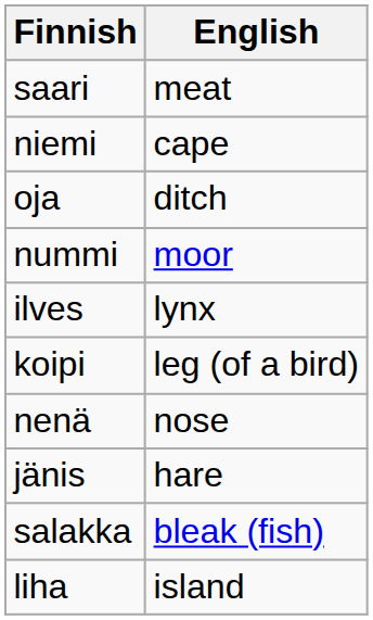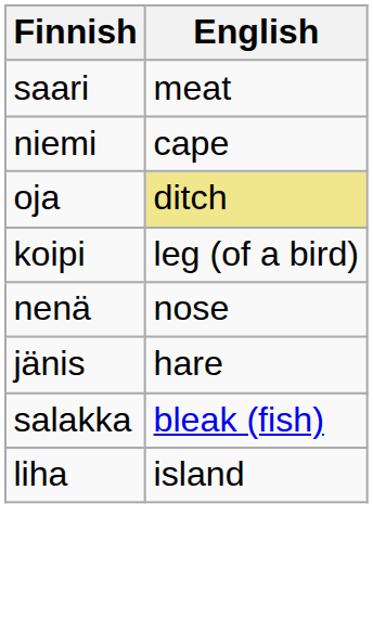 <table class="wikitable">
 <tr>
 <th>Finnish</th>
 <th>English</th>
 </tr>
 <tr>
 <td>saari</td>
 <td>meat</td>
 </tr>
 <tr>
 <td>niemi</td>
 <td>cape</td>
 </tr>
 <tr>
 <td>oja</td>
-<td>ditch</td>
-</tr>
-<tr>
-<td>nummi</td>
-<td><a href='#'>moor</a></td>
-</tr>
-<tr>
-<td>ilves</td>
-<td>lynx</td>
+<td style="background: khaki;">ditch</td>
 </tr>
 <tr>
 <td>koipi</td>
 <td>leg (of a bird)</td>
 </tr>
 <tr>
 <td>nenä</td>
 <td>nose</td>
 </tr>
 <tr>
 <td>jänis</td>
 <td>hare</td>
 </tr>
 <tr>
 <td>salakka</td>
 <td><a href='#'>bleak (fish)</a></td>
 </tr>
 <tr>
 <td>liha</td>
 <td>island</td>
 </tr>
 </table>
